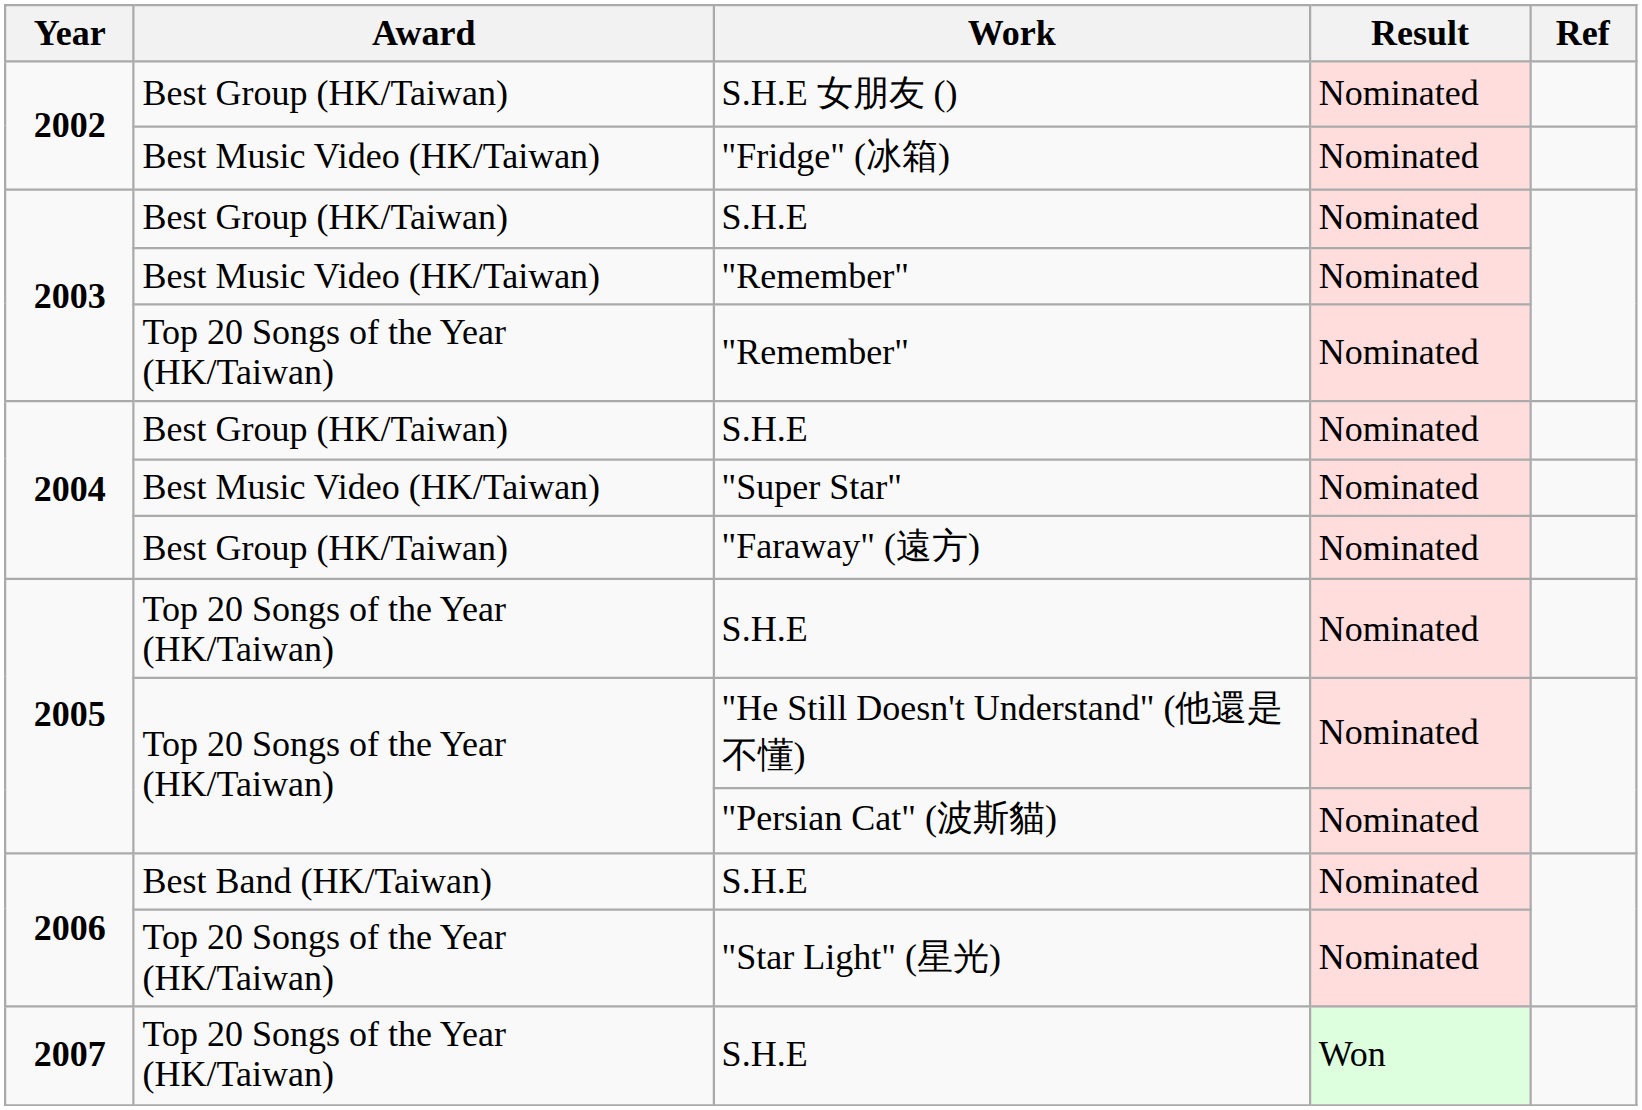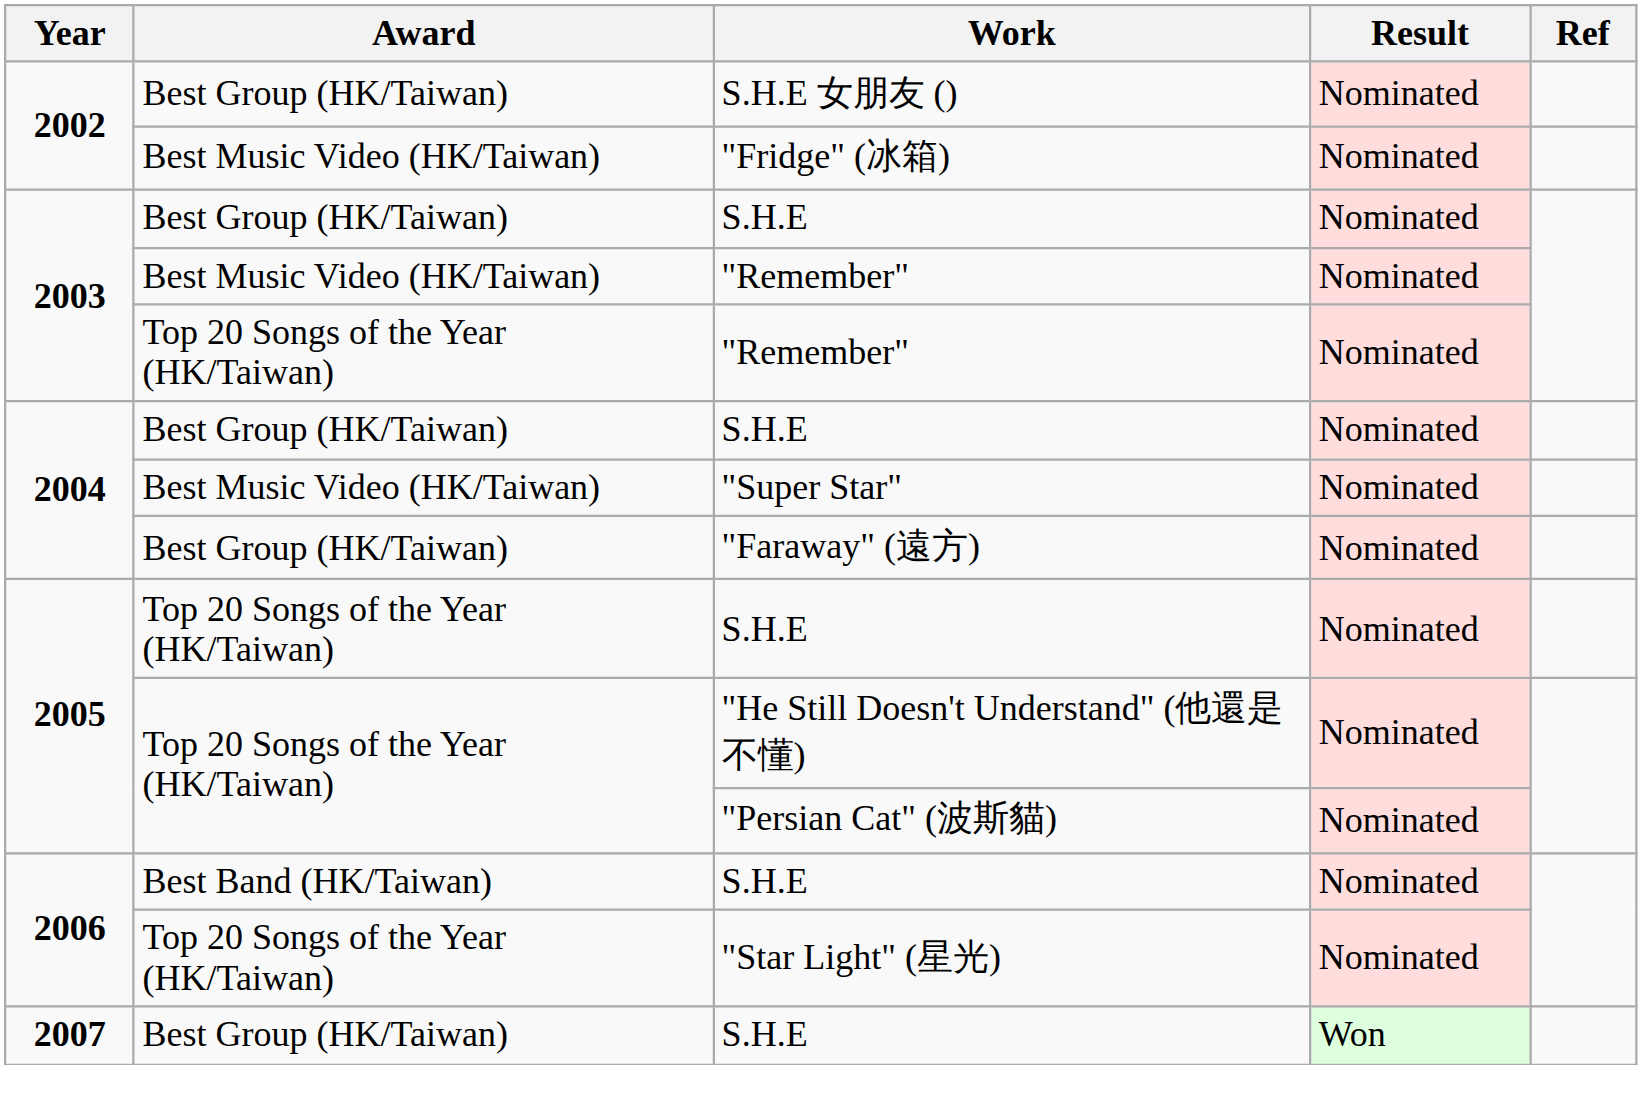 <table class="wikitable">
 <tr>
 <th width="50">Year</th>
 <th width="250">Award</th>
 <th width="258">Work</th>
 <th width="90">Result</th>
 <th width="40">Ref</th>
 </tr>
 <tr>
 <td rowspan="2" align="center"><strong>2002</strong></td>
 <td>Best Group (HK/Taiwan)</td>
 <td>S.H.E 女朋友 ()</td>
 <td style="background: #ffdddd"><div>Nominated</div></td>
 <td align="center"></td>
 </tr>
 <tr>
 <td>Best Music Video (HK/Taiwan)</td>
 <td>"Fridge" (冰箱)</td>
 <td style="background: #ffdddd"><div>Nominated</div></td>
 <td align="center"></td>
 </tr>
 <tr>
 <td rowspan="3" align="center"><strong>2003</strong></td>
 <td>Best Group (HK/Taiwan)</td>
 <td>S.H.E</td>
 <td style="background: #ffdddd"><div>Nominated</div></td>
 <td rowspan="3" align="center"></td>
 </tr>
 <tr>
 <td>Best Music Video (HK/Taiwan)</td>
 <td>"Remember"</td>
 <td style="background: #ffdddd"><div>Nominated</div></td>
 </tr>
 <tr>
 <td>Top 20 Songs of the Year (HK/Taiwan)</td>
 <td>"Remember"</td>
 <td style="background: #ffdddd"><div>Nominated</div></td>
 </tr>
 <tr>
 <td rowspan="3" align="center"><strong>2004</strong></td>
 <td>Best Group (HK/Taiwan)</td>
 <td>S.H.E</td>
 <td style="background: #ffdddd"><div>Nominated</div></td>
 <td align="center"></td>
 </tr>
 <tr>
 <td>Best Music Video (HK/Taiwan)</td>
 <td>"Super Star"</td>
 <td style="background: #ffdddd"><div>Nominated</div></td>
 <td align="center"></td>
 </tr>
 <tr>
 <td>Best Group (HK/Taiwan)</td>
 <td>"Faraway" (遠方)</td>
 <td style="background: #ffdddd"><div>Nominated</div></td>
 <td align="center"></td>
 </tr>
 <tr>
 <td rowspan="3" align="center"><strong>2005</strong></td>
 <td>Top 20 Songs of the Year (HK/Taiwan)</td>
 <td>S.H.E</td>
 <td style="background: #ffdddd"><div>Nominated</div></td>
 <td align="center"></td>
 </tr>
 <tr>
 <td rowspan="2">Top 20 Songs of the Year (HK/Taiwan)</td>
 <td>"He Still Doesn't Understand" (他還是不懂)</td>
 <td style="background: #ffdddd"><div>Nominated</div></td>
 <td rowspan="2" align="center"></td>
 </tr>
 <tr>
 <td>"Persian Cat" (波斯貓)</td>
 <td style="background: #ffdddd"><div>Nominated</div></td>
 </tr>
 <tr>
 <td rowspan="2" align="center"><strong>2006</strong></td>
 <td>Best Band (HK/Taiwan)</td>
 <td>S.H.E</td>
 <td style="background: #ffdddd"><div>Nominated</div></td>
 <td rowspan="2" align="center"></td>
 </tr>
 <tr>
 <td>Top 20 Songs of the Year (HK/Taiwan)</td>
 <td>"Star Light" (星光)</td>
 <td style="background: #ffdddd"><div>Nominated</div></td>
 </tr>
 <tr>
 <td align="center"><strong>2007</strong></td>
-<td>Top 20 Songs of the Year (HK/Taiwan)</td>
+<td>Best Group (HK/Taiwan)</td>
 <td>S.H.E</td>
 <td style="background: #ddffdd"><div>Won</div></td>
 <td align="center"></td>
 </tr>
 </table>
